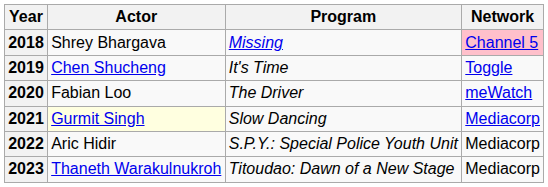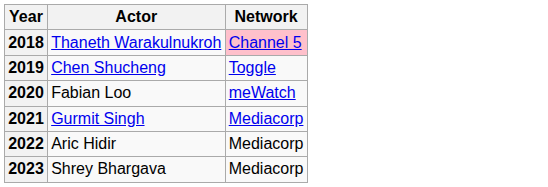 <table class="wikitable plainrowheaders">
 <tr>
 <th>Year</th>
 <th>Actor</th>
-<th>Program</th>
 <th>Network</th>
 </tr>
 <tr>
 <th scope="row">2018</th>
-<td>Shrey Bhargava</td>
-<td><em><a href='#'>Missing</a></em></td>
+<td><a href='#'>Thaneth Warakulnukroh</a></td>
 <td style="background: pink;"><a href='#'>Channel 5</a></td>
 </tr>
 <tr>
 <th scope="row">2019</th>
 <td><a href='#'>Chen Shucheng</a></td>
-<td><em>It's Time</em></td>
 <td><a href='#'>Toggle</a></td>
 </tr>
 <tr>
 <th scope="row">2020</th>
 <td>Fabian Loo</td>
-<td><em>The Driver</em></td>
 <td><a href='#'>meWatch</a></td>
 </tr>
 <tr>
 <th scope="row">2021</th>
-<td style="background: lightyellow;"><a href='#'>Gurmit Singh</a></td>
-<td><em>Slow Dancing</em></td>
+<td><a href='#'>Gurmit Singh</a></td>
 <td><a href='#'>Mediacorp</a></td>
 </tr>
 <tr>
 <th scope="row">2022</th>
 <td>Aric Hidir</td>
-<td><em>S.P.Y.: Special Police Youth Unit</em></td>
 <td>Mediacorp</td>
 </tr>
 <tr>
 <th scope="row">2023</th>
-<td><a href='#'>Thaneth Warakulnukroh</a></td>
-<td><em>Titoudao: Dawn of a New Stage</em></td>
+<td>Shrey Bhargava</td>
 <td>Mediacorp</td>
 </tr>
 </table>
